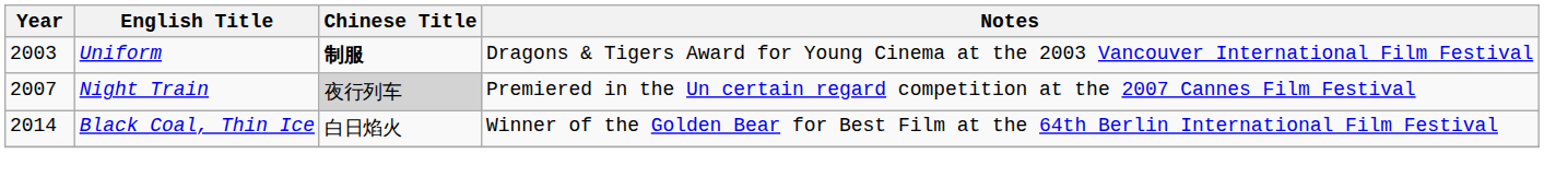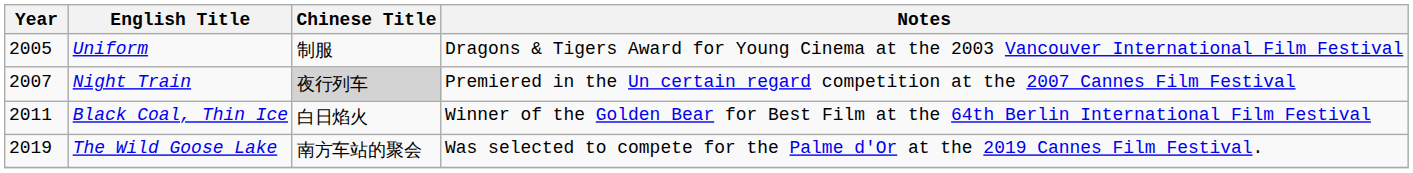 <table class="wikitable">
 <tr>
 <th align="left" valign="top" width="40">Year</th>
 <th align="left" valign="top">English Title</th>
 <th align="left" valign="top">Chinese Title</th>
 <th align="left" valign="top">Notes</th>
 </tr>
 <tr>
-<td align="left" valign="top">2003</td>
+<td align="left" valign="top">2005</td>
 <td align="left" valign="top"><em><a href='#'>Uniform</a></em></td>
-<td align="left" valign="top"><strong>制服</strong></td>
+<td align="left" valign="top">制服</td>
 <td align="left" valign="top">Dragons & Tigers Award for Young Cinema at the 2003 <a href='#'>Vancouver International Film Festival</a></td>
 </tr>
 <tr>
 <td align="left" valign="top">2007</td>
 <td align="left" valign="top"><em><a href='#'>Night Train</a></em></td>
 <td align="left" valign="top" style="background: lightgrey;">夜行列车</td>
 <td align="left" valign="top">Premiered in the <a href='#'>Un certain regard</a> competition at the <a href='#'>2007 Cannes Film Festival</a></td>
 </tr>
 <tr>
-<td align="left" valign="top">2014</td>
+<td align="left" valign="top">2011</td>
 <td align="left" valign="top"><em><a href='#'>Black Coal, Thin Ice</a></em></td>
 <td align="left" valign="top">白日焰火</td>
 <td align="left" valign="top">Winner of the <a href='#'>Golden Bear</a> for Best Film at the <a href='#'>64th Berlin International Film Festival</a></td>
 </tr>
 <tr>
+<td align="left" valign="top">2019</td>
+<td align="left" valign="top"><em><a href='#'>The Wild Goose Lake</a></em></td>
+<td align="left" valign="top">南方车站的聚会</td>
+<td align="left" valign="top">Was selected to compete for the <a href='#'>Palme d'Or</a> at the <a href='#'>2019 Cannes Film Festival</a>.</td>
+</tr>
+<tr>
 </tr>
 </table>
